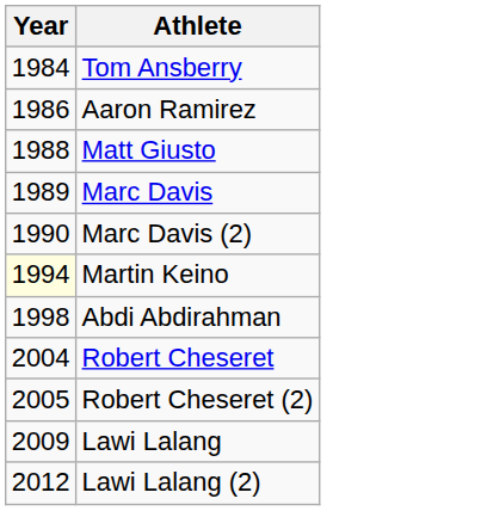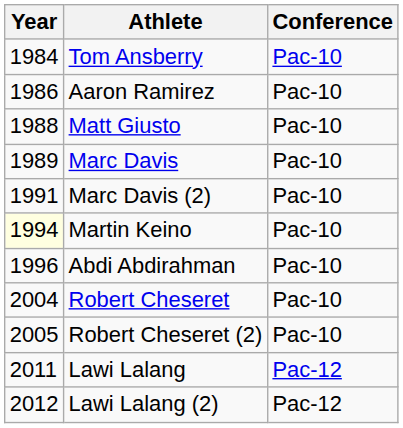 <table class="wikitable">
 <tr>
 <th>Year</th>
 <th>Athlete</th>
+<th>Conference</th>
 </tr>
 <tr>
 <td>1984</td>
 <td><a href='#'>Tom Ansberry</a></td>
+<td><a href='#'>Pac-10</a></td>
 </tr>
 <tr>
 <td>1986</td>
 <td>Aaron Ramirez</td>
+<td>Pac-10</td>
 </tr>
 <tr>
 <td>1988</td>
 <td><a href='#'>Matt Giusto</a></td>
+<td>Pac-10</td>
 </tr>
 <tr>
 <td>1989</td>
 <td><a href='#'>Marc Davis</a></td>
+<td>Pac-10</td>
 </tr>
 <tr>
-<td>1990</td>
+<td>1991</td>
 <td>Marc Davis (2)</td>
+<td>Pac-10</td>
 </tr>
 <tr>
 <td style="background: lightyellow;">1994</td>
 <td>Martin Keino</td>
+<td>Pac-10</td>
 </tr>
 <tr>
-<td>1998</td>
+<td>1996</td>
 <td>Abdi Abdirahman</td>
+<td>Pac-10</td>
 </tr>
 <tr>
 <td>2004</td>
 <td><a href='#'>Robert Cheseret</a></td>
+<td>Pac-10</td>
 </tr>
 <tr>
 <td>2005</td>
 <td>Robert Cheseret (2)</td>
+<td>Pac-10</td>
 </tr>
 <tr>
-<td>2009</td>
+<td>2011</td>
 <td>Lawi Lalang</td>
+<td><a href='#'>Pac-12</a></td>
 </tr>
 <tr>
 <td>2012</td>
 <td>Lawi Lalang (2)</td>
+<td>Pac-12</td>
 </tr>
 </table>
